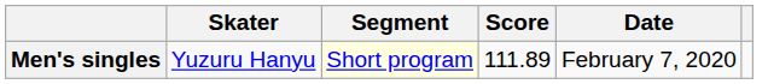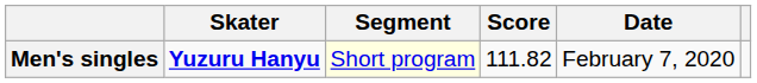 <table class="wikitable unsortable style="text-align:left">
 <tr>
 <th scope="col"></th>
 <th scope="col">Skater</th>
 <th scope="col">Segment</th>
 <th scope="col">Score</th>
 <th scope="col">Date</th>
 <th scope="col"></th>
 </tr>
 <tr>
 <th scope="row" style="text-align:left">Men's singles</th>
-<td> <a href='#'>Yuzuru Hanyu</a></td>
+<td><strong> <a href='#'>Yuzuru Hanyu</a></strong></td>
 <td style="background: lightyellow;"><a href='#'>Short program</a></td>
-<td style="text-align:center;">111.89</td>
+<td style="text-align:center;">111.82</td>
 <td>February 7, 2020</td>
 <td></td>
 </tr>
 </table>
